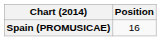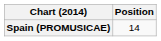 <table class="wikitable plainrowheaders" style="text-align:center">
 <tr>
 <th>Chart (2014)</th>
 <th>Position</th>
 </tr>
 <tr>
 <th scope="row">Spain (PROMUSICAE)</th>
-<td>16</td>
+<td>14</td>
 </tr>
 </table>
